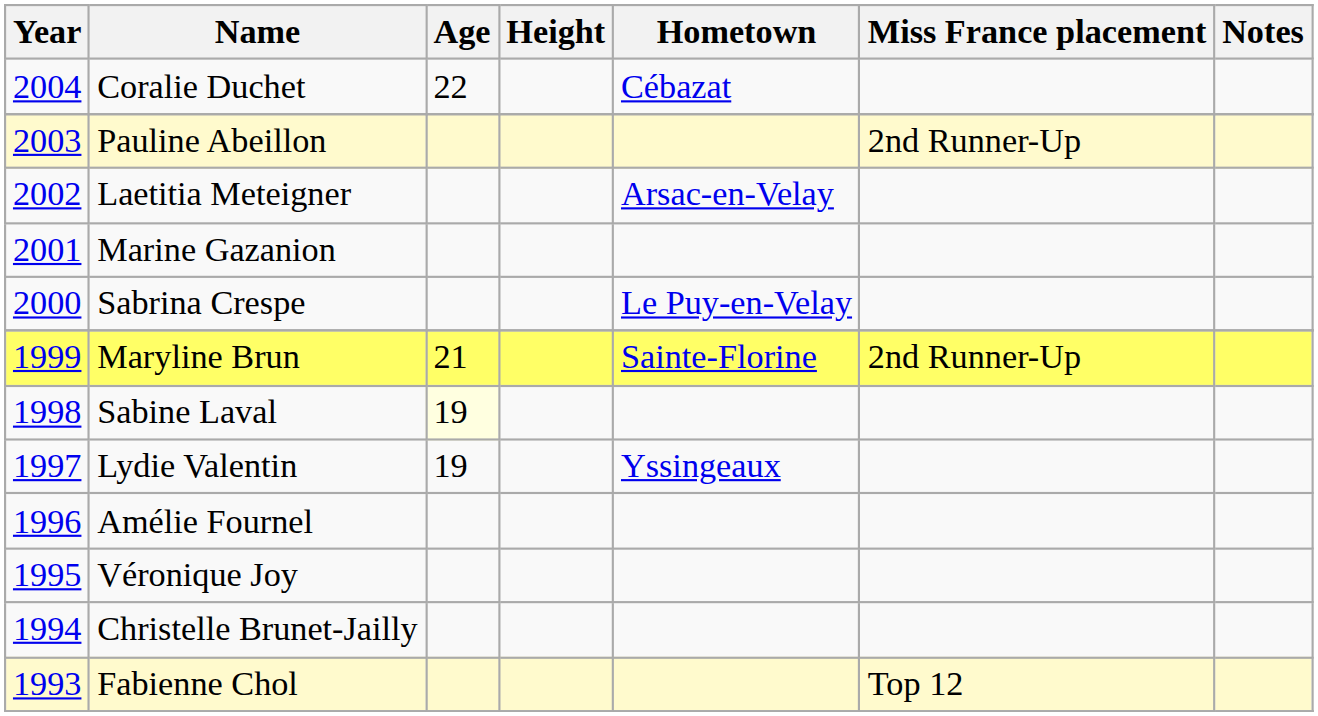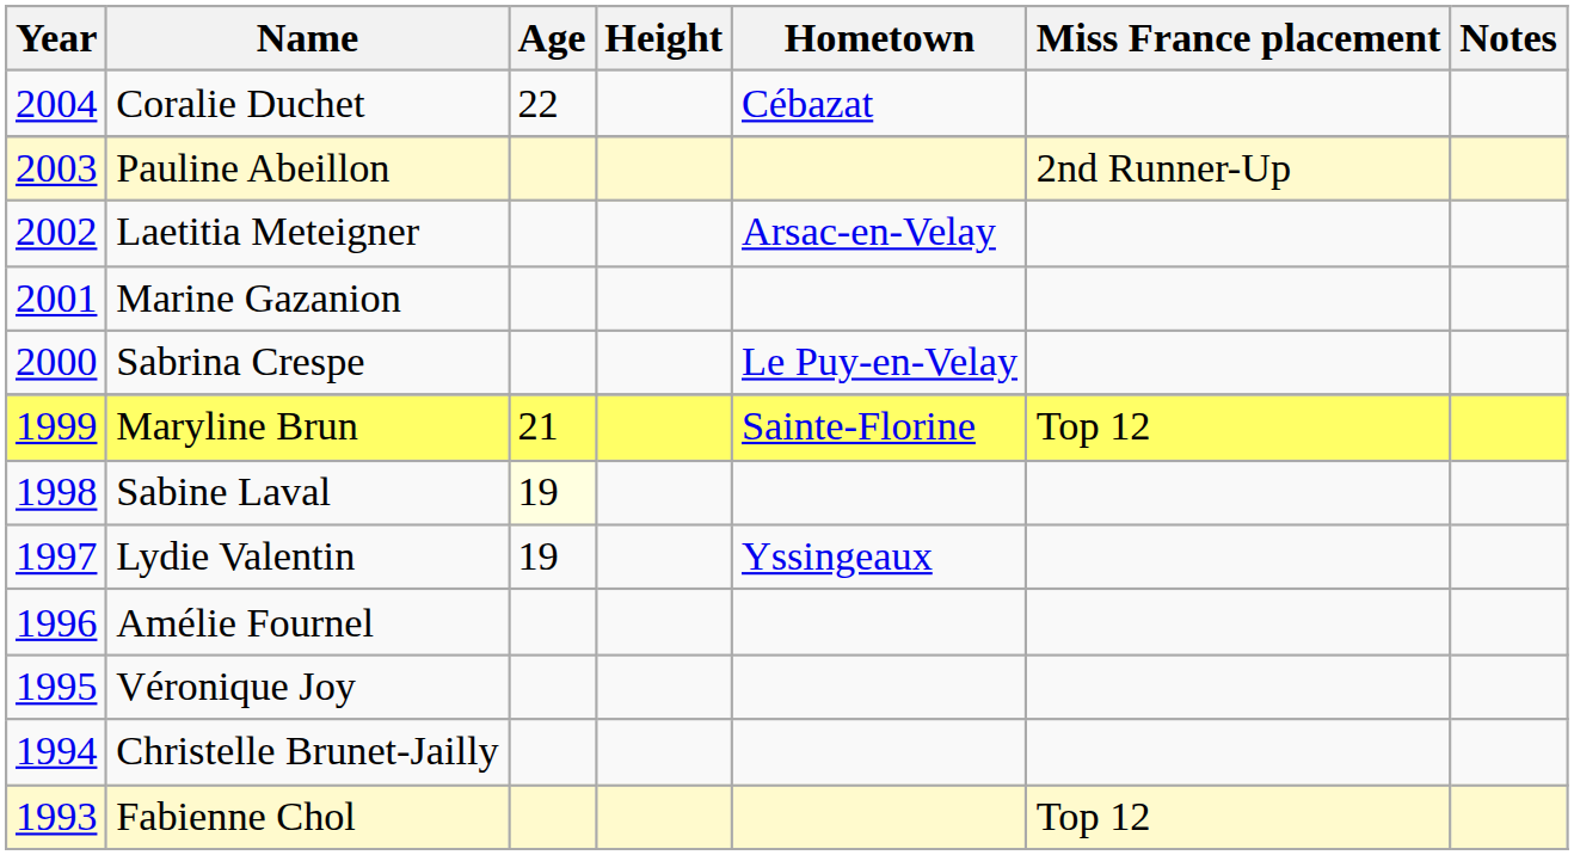 <table class="wikitable sortable">
 <tr>
 <th>Year</th>
 <th>Name</th>
 <th>Age</th>
 <th>Height</th>
 <th>Hometown</th>
 <th>Miss France placement</th>
 <th>Notes</th>
 </tr>
 <tr>
 <td><a href='#'>2004</a></td>
 <td>Coralie Duchet</td>
 <td>22</td>
 <td></td>
 <td><a href='#'>Cébazat</a></td>
 <td></td>
 <td></td>
 </tr>
 <tr>
 </tr>
 <tr bgcolor=#FFFACD>
 <td><a href='#'>2003</a></td>
 <td>Pauline Abeillon</td>
 <td></td>
 <td></td>
 <td></td>
 <td>2nd Runner-Up</td>
 <td></td>
 </tr>
 <tr>
 <td><a href='#'>2002</a></td>
 <td>Laetitia Meteigner</td>
 <td></td>
 <td></td>
 <td><a href='#'>Arsac-en-Velay</a></td>
 <td></td>
 <td></td>
 </tr>
 <tr>
 <td><a href='#'>2001</a></td>
 <td>Marine Gazanion</td>
 <td></td>
 <td></td>
 <td></td>
 <td></td>
 <td></td>
 </tr>
 <tr>
 <td><a href='#'>2000</a></td>
 <td>Sabrina Crespe</td>
 <td></td>
 <td></td>
 <td><a href='#'>Le Puy-en-Velay</a></td>
 <td></td>
 <td></td>
 </tr>
 <tr>
 </tr>
 <tr bgcolor=#FFFF66>
 <td><a href='#'>1999</a></td>
 <td>Maryline Brun</td>
 <td>21</td>
 <td></td>
 <td><a href='#'>Sainte-Florine</a></td>
-<td>2nd Runner-Up</td>
+<td>Top 12</td>
 <td></td>
 </tr>
 <tr>
 <td><a href='#'>1998</a></td>
 <td>Sabine Laval</td>
 <td style="background: lightyellow;">19</td>
 <td></td>
 <td></td>
 <td></td>
 <td></td>
 </tr>
 <tr>
 <td><a href='#'>1997</a></td>
 <td>Lydie Valentin</td>
 <td>19</td>
 <td></td>
 <td><a href='#'>Yssingeaux</a></td>
 <td></td>
 <td></td>
 </tr>
 <tr>
 <td><a href='#'>1996</a></td>
 <td>Amélie Fournel</td>
 <td></td>
 <td></td>
 <td></td>
 <td></td>
 <td></td>
 </tr>
 <tr>
 <td><a href='#'>1995</a></td>
 <td>Véronique Joy</td>
 <td></td>
 <td></td>
 <td></td>
 <td></td>
 <td></td>
 </tr>
 <tr>
 <td><a href='#'>1994</a></td>
 <td>Christelle Brunet-Jailly</td>
 <td></td>
 <td></td>
 <td></td>
 <td></td>
 <td></td>
 </tr>
 <tr bgcolor=#FFFACD>
 <td><a href='#'>1993</a></td>
 <td>Fabienne Chol</td>
 <td></td>
 <td></td>
 <td></td>
 <td>Top 12</td>
 <td></td>
 </tr>
 <tr>
 </tr>
 </table>
